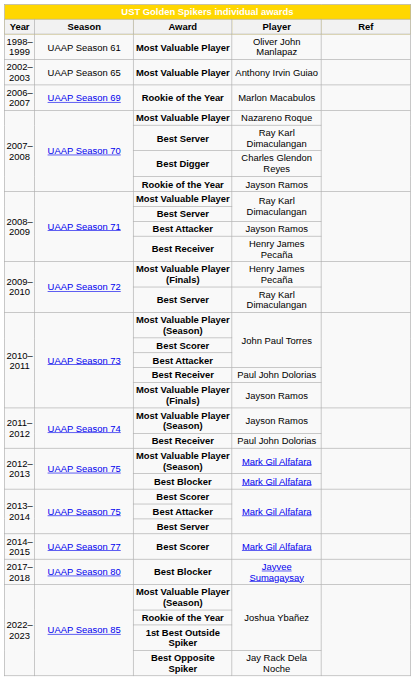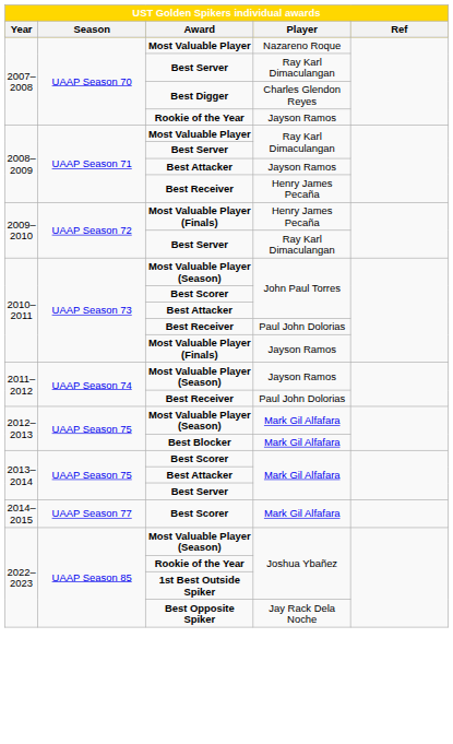 <table class="wikitable sortable" style="font-size:95%; text-align:left;">
 <tr>
 <th colspan="5" style= "background: gold; color: white; text-align: center"><strong>UST Golden Spikers individual awards</strong></th>
 </tr>
 <tr style="background: gold; color: black">
 <th style= "align=center; width:1em;">Year</th>
 <th style= "align=center; width:10em;">Season</th>
 <th style= "align=center;width:10em;">Award</th>
 <th style= "align=center; width:9em;">Player</th>
 <th style= "align=center; width:9em;">Ref</th>
-</tr>
-<tr align=center>
-<td>1998–1999</td>
-<td>UAAP Season 61</td>
-<td><strong>Most Valuable Player</strong></td>
-<td>Oliver John Manlapaz</td>
-<td></td>
-</tr>
-<tr align=center>
-<td>2002–2003</td>
-<td>UAAP Season 65</td>
-<td><strong>Most Valuable Player</strong></td>
-<td>Anthony Irvin Guiao</td>
-<td></td>
-</tr>
-<tr align=center>
-<td rowspan=1>2006–2007</td>
-<td rowspan=1><a href='#'>UAAP Season 69</a></td>
-<td><strong>Rookie of the Year</strong></td>
-<td rowspan=1>Marlon Macabulos</td>
-<td></td>
 </tr>
 <tr align=center>
 <td rowspan=4>2007–2008</td>
 <td rowspan=4><a href='#'>UAAP Season 70</a></td>
 <td><strong>Most Valuable Player</strong></td>
 <td rowspan=1>Nazareno Roque</td>
 <td rowspan=4></td>
 </tr>
 <tr align=center>
 <td><strong>Best Server</strong></td>
 <td>Ray Karl Dimaculangan</td>
 </tr>
 <tr align=center>
 <td><strong>Best Digger</strong></td>
 <td>Charles Glendon Reyes</td>
 </tr>
 <tr align=center>
 <td><strong>Rookie of the Year</strong></td>
 <td>Jayson Ramos</td>
 </tr>
 <tr align=center>
 <td rowspan=4>2008–2009</td>
 <td rowspan=4><a href='#'>UAAP Season 71</a></td>
 <td><strong>Most Valuable Player</strong></td>
 <td rowspan=2>Ray Karl Dimaculangan</td>
 <td rowspan=4></td>
 </tr>
 <tr align=center>
 <td><strong>Best Server</strong></td>
 </tr>
 <tr align=center>
 <td><strong>Best Attacker</strong></td>
 <td>Jayson Ramos</td>
 </tr>
 <tr align=center>
 <td><strong>Best Receiver</strong></td>
 <td>Henry James Pecaña</td>
 </tr>
 <tr align=center>
 <td rowspan=2>2009–2010</td>
 <td rowspan=2><a href='#'>UAAP Season 72</a></td>
 <td><strong>Most Valuable Player (Finals)</strong></td>
 <td rowspan=1>Henry James Pecaña</td>
 <td rowspan=2></td>
 </tr>
 <tr align=center>
 <td><strong>Best Server</strong></td>
 <td>Ray Karl Dimaculangan</td>
 </tr>
 <tr align=center>
 <td rowspan=5>2010–2011</td>
 <td rowspan=5><a href='#'>UAAP Season 73</a></td>
 <td><strong>Most Valuable Player (Season)</strong></td>
 <td rowspan=3>John Paul Torres</td>
 <td rowspan=5></td>
 </tr>
 <tr align=center>
 <td><strong>Best Scorer</strong></td>
 </tr>
 <tr align=center>
 <td><strong>Best Attacker</strong></td>
 </tr>
 <tr align=center>
 <td><strong>Best Receiver</strong></td>
 <td>Paul John Dolorias</td>
 </tr>
 <tr align=center>
 <td><strong>Most Valuable Player (Finals)</strong></td>
 <td>Jayson Ramos</td>
 </tr>
 <tr align=center>
 <td rowspan=2>2011–2012</td>
 <td rowspan=2><a href='#'>UAAP Season 74</a></td>
 <td><strong>Most Valuable Player (Season)</strong></td>
 <td rowspan=1>Jayson Ramos</td>
 <td rowspan=2></td>
 </tr>
 <tr align=center>
 <td><strong>Best Receiver</strong></td>
 <td>Paul John Dolorias</td>
 </tr>
 <tr align=center>
 <td rowspan=2>2012–2013</td>
 <td rowspan=2><a href='#'>UAAP Season 75</a></td>
 <td><strong>Most Valuable Player (Season)</strong></td>
 <td rowspan=1><a href='#'>Mark Gil Alfafara</a></td>
 <td rowspan=2></td>
 </tr>
 <tr align=center>
 <td><strong>Best Blocker</strong></td>
 <td><a href='#'>Mark Gil Alfafara</a></td>
 </tr>
 <tr align=center>
 <td rowspan=3>2013–2014</td>
 <td rowspan=3><a href='#'>UAAP Season 75</a></td>
 <td><strong>Best Scorer</strong></td>
 <td rowspan=3><a href='#'>Mark Gil Alfafara</a></td>
 <td rowspan=3></td>
 </tr>
 <tr align=center>
 <td><strong>Best Attacker</strong></td>
 </tr>
 <tr align=center>
 <td><strong>Best Server</strong></td>
 </tr>
 <tr align=center>
 <td rowspan=1>2014–2015</td>
 <td rowspan=1><a href='#'>UAAP Season 77</a></td>
 <td><strong>Best Scorer</strong></td>
 <td rowspan=1><a href='#'>Mark Gil Alfafara</a></td>
 <td rowspan=1></td>
 </tr>
 <tr align=center>
-<td rowspan=1>2017–2018</td>
-<td rowspan=1><a href='#'>UAAP Season 80</a></td>
-<td><strong>Best Blocker</strong></td>
-<td rowspan=1><a href='#'>Jayvee Sumagaysay</a></td>
-<td rowspan=1></td>
-</tr>
-<tr align=center>
 <td rowspan=4>2022–2023</td>
 <td rowspan=4><a href='#'>UAAP Season 85</a></td>
 <td><strong>Most Valuable Player (Season)</strong></td>
 <td rowspan=3>Joshua Ybañez</td>
 <td rowspan=4></td>
 </tr>
 <tr align=center>
 <td><strong>Rookie of the Year</strong></td>
 </tr>
 <tr align=center>
 <td><strong>1st Best Outside Spiker</strong></td>
 </tr>
 <tr align=center>
 <td><strong>Best Opposite Spiker</strong></td>
 <td>Jay Rack Dela Noche</td>
 </tr>
 </table>
